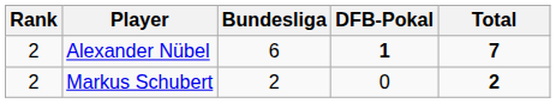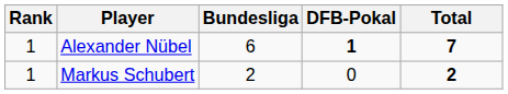 <table class="wikitable" style="text-align:center;">
 <tr>
 <th>Rank</th>
 <th>Player</th>
 <th>Bundesliga</th>
 <th>DFB-Pokal</th>
 <th style="width:85px;">Total</th>
 </tr>
 <tr>
-<td>2</td>
+<td>1</td>
 <td align="left"> <a href='#'>Alexander Nübel</a></td>
 <td>6</td>
 <td><strong>1</strong></td>
 <td><strong>7</strong></td>
 </tr>
 <tr>
-<td>2</td>
+<td>1</td>
 <td align="left"> <a href='#'>Markus Schubert</a></td>
 <td>2</td>
 <td>0</td>
 <td><strong>2</strong></td>
 </tr>
 </table>
